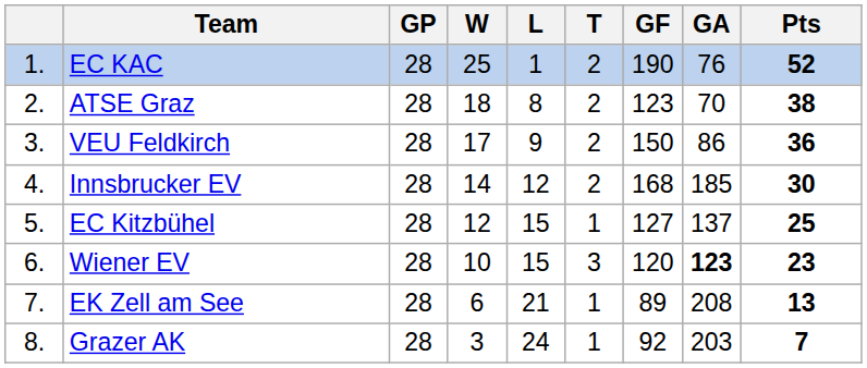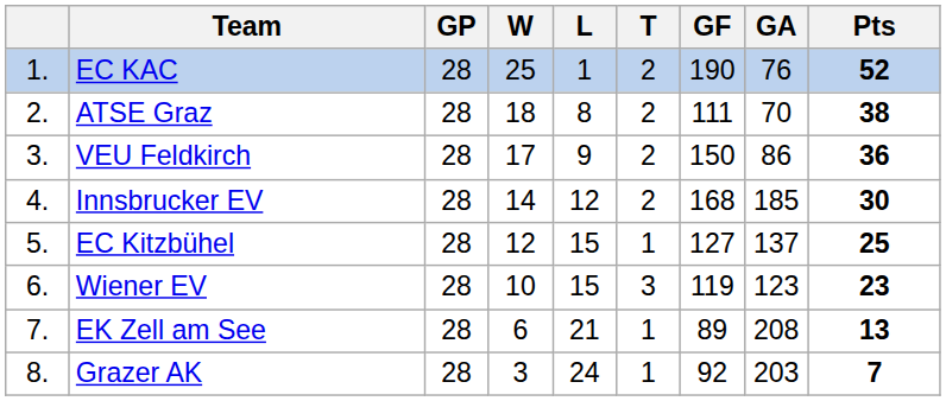 <table class="wikitable">
 <tr>
 <th width="30"></th>
 <th width="200">Team</th>
 <th width="30">GP</th>
 <th width="30">W</th>
 <th width="30">L</th>
 <th width="30">T</th>
 <th width="30">GF</th>
 <th width="30">GA</th>
 <th width="70">Pts</th>
 </tr>
 <tr bgcolor="#BCD2EE" align="center">
 <td>1.</td>
 <td align="left"><a href='#'>EC KAC</a></td>
 <td>28</td>
 <td>25</td>
 <td>1</td>
 <td>2</td>
 <td>190</td>
 <td>76</td>
 <td><strong>52</strong></td>
 </tr>
 <tr bgcolor="#FFFFFF" align="center">
 <td>2.</td>
 <td align="left"><a href='#'>ATSE Graz</a></td>
 <td>28</td>
 <td>18</td>
 <td>8</td>
 <td>2</td>
-<td>123</td>
+<td>111</td>
 <td>70</td>
 <td><strong>38</strong></td>
 </tr>
 <tr bgcolor="#FFFFFF" align="center">
 <td>3.</td>
 <td align="left"><a href='#'>VEU Feldkirch</a></td>
 <td>28</td>
 <td>17</td>
 <td>9</td>
 <td>2</td>
 <td>150</td>
 <td>86</td>
 <td><strong>36</strong></td>
 </tr>
 <tr bgcolor="#FFFFFF" align="center">
 <td>4.</td>
 <td align="left"><a href='#'>Innsbrucker EV</a></td>
 <td>28</td>
 <td>14</td>
 <td>12</td>
 <td>2</td>
 <td>168</td>
 <td>185</td>
 <td><strong>30</strong></td>
 </tr>
 <tr bgcolor="#FFFFFF" align="center">
 <td>5.</td>
 <td align="left"><a href='#'>EC Kitzbühel</a></td>
 <td>28</td>
 <td>12</td>
 <td>15</td>
 <td>1</td>
 <td>127</td>
 <td>137</td>
 <td><strong>25</strong></td>
 </tr>
 <tr bgcolor="#FFFFFF" align="center">
 <td>6.</td>
 <td align="left"><a href='#'>Wiener EV</a></td>
 <td>28</td>
 <td>10</td>
 <td>15</td>
 <td>3</td>
-<td>120</td>
-<td><strong>123</strong></td>
+<td>119</td>
+<td>123</td>
 <td><strong>23</strong></td>
 </tr>
 <tr bgcolor="#FFFFFF" align="center">
 <td>7.</td>
 <td align="left"><a href='#'>EK Zell am See</a></td>
 <td>28</td>
 <td>6</td>
 <td>21</td>
 <td>1</td>
 <td>89</td>
 <td>208</td>
 <td><strong>13</strong></td>
 </tr>
 <tr bgcolor="#FFFFFF" align="center">
 <td>8.</td>
 <td align="left"><a href='#'>Grazer AK</a></td>
 <td>28</td>
 <td>3</td>
 <td>24</td>
 <td>1</td>
 <td>92</td>
 <td>203</td>
 <td><strong>7</strong></td>
 </tr>
 </table>
